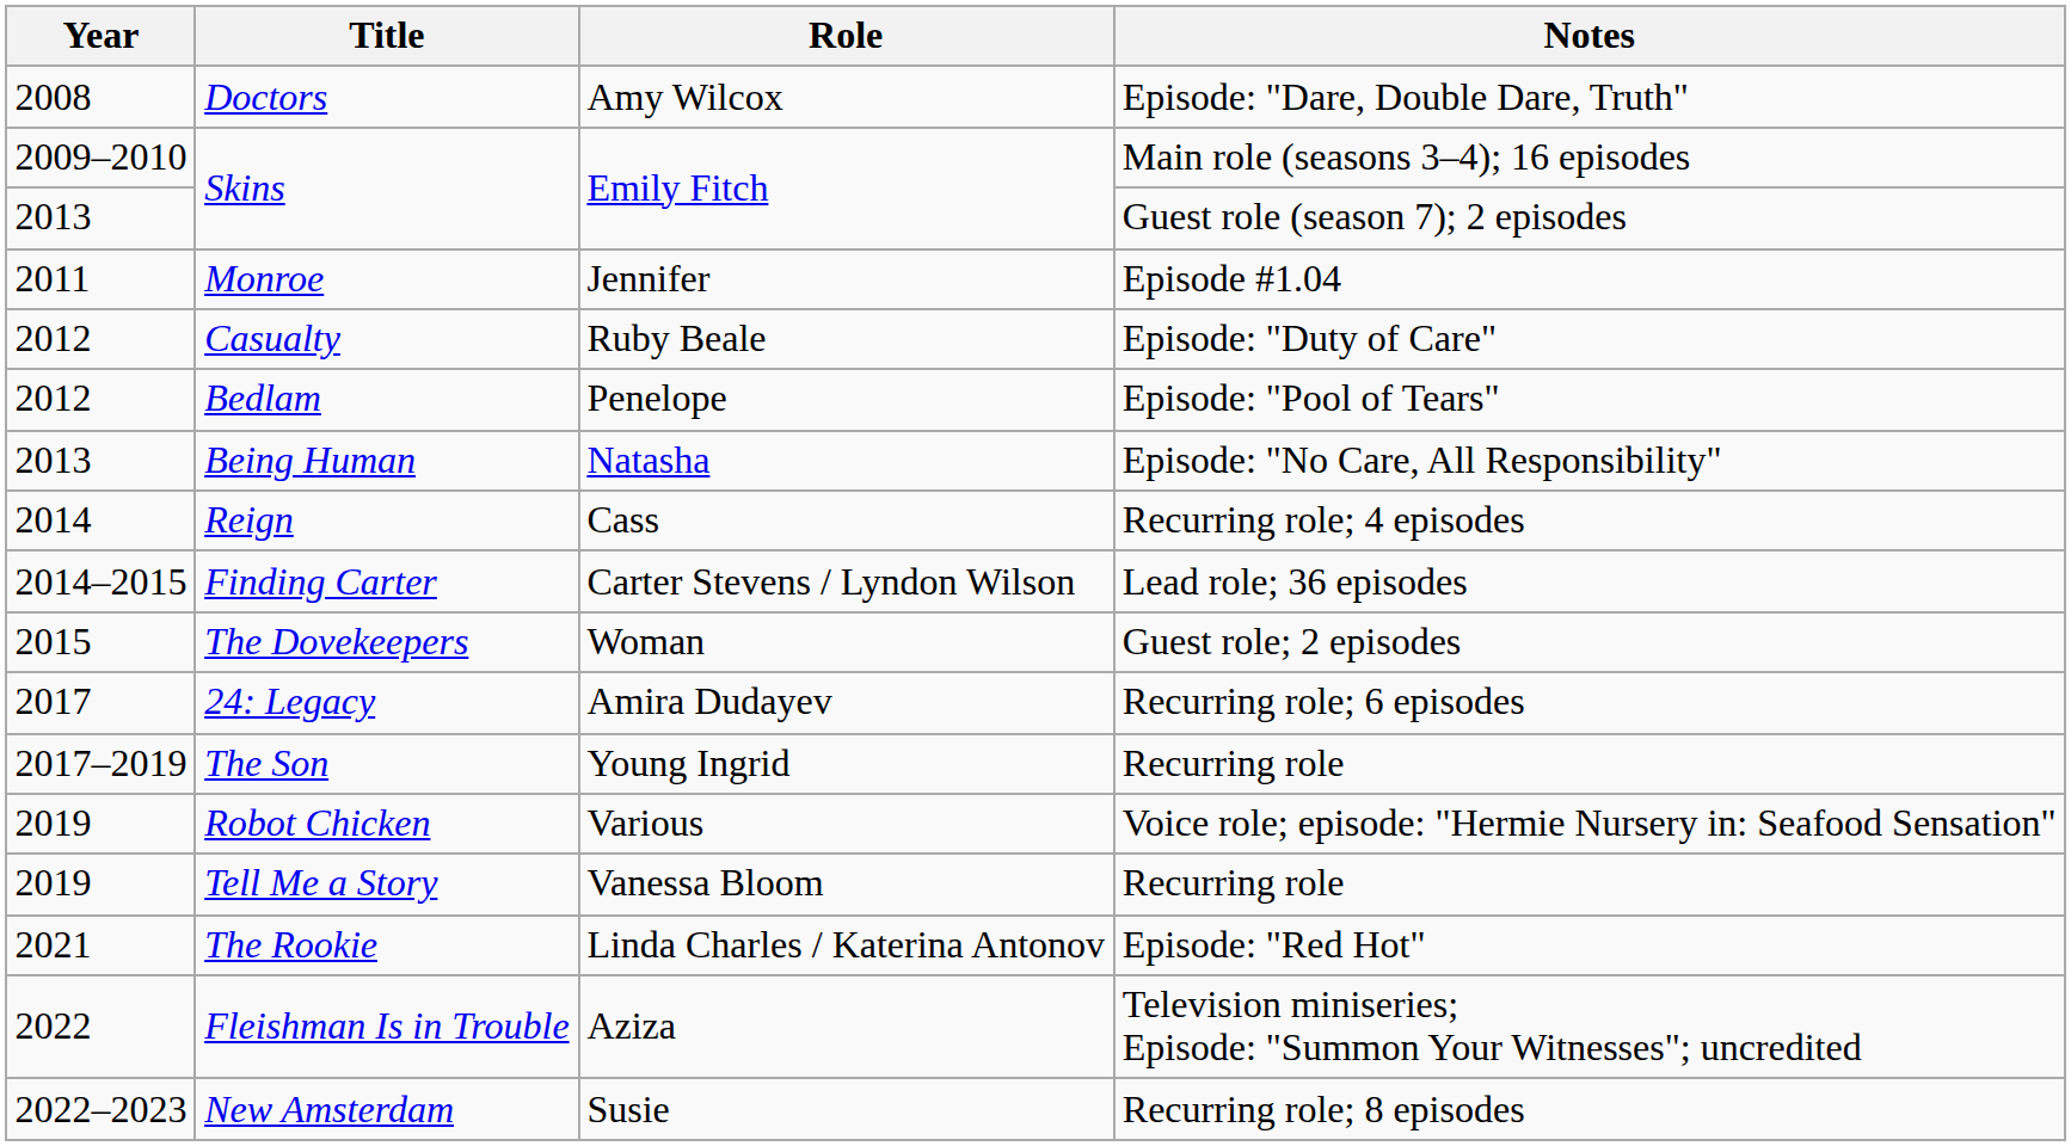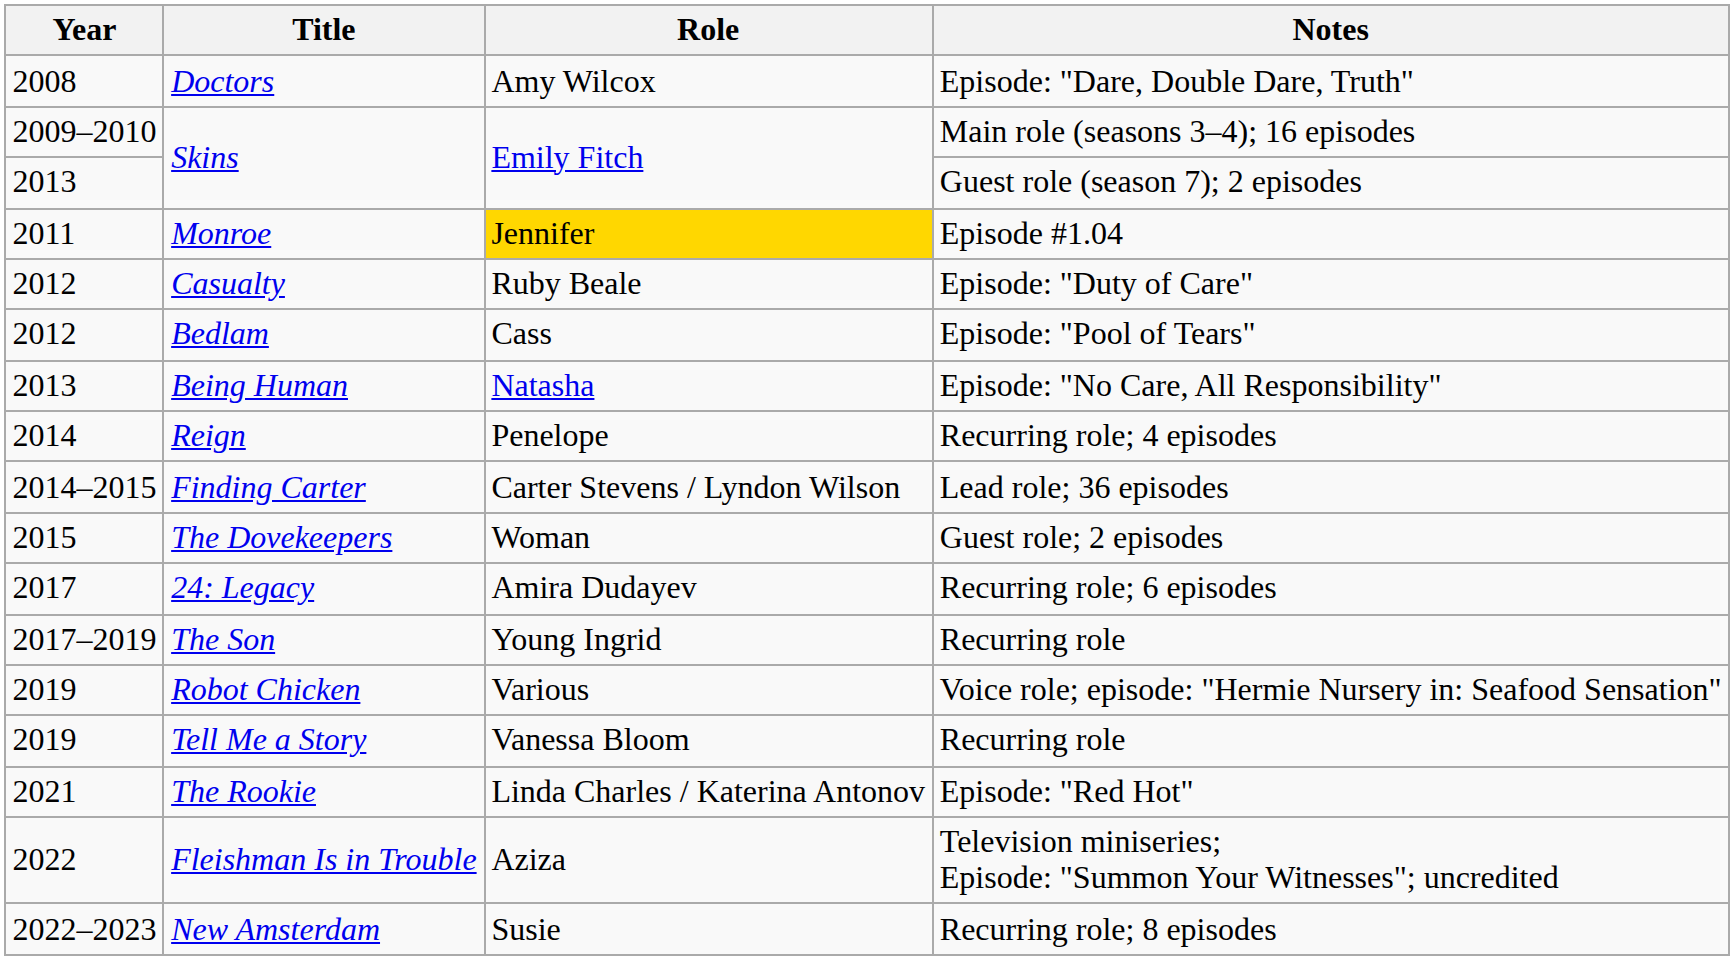 <table class="wikitable sortable">
 <tr>
 <th>Year</th>
 <th>Title</th>
 <th>Role</th>
 <th>Notes</th>
 </tr>
 <tr>
 <td>2008</td>
 <td><em><a href='#'>Doctors</a></em></td>
 <td>Amy Wilcox</td>
 <td>Episode: "Dare, Double Dare, Truth"</td>
 </tr>
 <tr>
 <td>2009–2010</td>
 <td rowspan=2><em><a href='#'>Skins</a></em></td>
 <td rowspan=2><a href='#'>Emily Fitch</a></td>
 <td>Main role (seasons 3–4); 16 episodes</td>
 </tr>
 <tr>
 <td>2013</td>
 <td>Guest role (season 7); 2 episodes</td>
 </tr>
 <tr>
 <td>2011</td>
 <td><em><a href='#'>Monroe</a></em></td>
-<td>Jennifer</td>
+<td style="background: gold;">Jennifer</td>
 <td>Episode #1.04</td>
 </tr>
 <tr>
 <td>2012</td>
 <td><em><a href='#'>Casualty</a></em></td>
 <td>Ruby Beale</td>
 <td>Episode: "Duty of Care"</td>
 </tr>
 <tr>
 <td>2012</td>
 <td><em><a href='#'>Bedlam</a></em></td>
-<td>Penelope</td>
+<td>Cass</td>
 <td>Episode: "Pool of Tears"</td>
 </tr>
 <tr>
 <td>2013</td>
 <td><em><a href='#'>Being Human</a></em></td>
 <td><a href='#'>Natasha</a></td>
 <td>Episode: "No Care, All Responsibility"</td>
 </tr>
 <tr>
 <td>2014</td>
 <td><em><a href='#'>Reign</a></em></td>
-<td>Cass</td>
+<td>Penelope</td>
 <td>Recurring role; 4 episodes</td>
 </tr>
 <tr>
 <td>2014–2015</td>
 <td><em><a href='#'>Finding Carter</a></em></td>
 <td>Carter Stevens / Lyndon Wilson</td>
 <td>Lead role; 36 episodes</td>
 </tr>
 <tr>
 <td>2015</td>
 <td><em><a href='#'>The Dovekeepers</a></em></td>
 <td>Woman</td>
 <td>Guest role; 2 episodes</td>
 </tr>
 <tr>
 <td>2017</td>
 <td><em><a href='#'>24: Legacy</a></em></td>
 <td>Amira Dudayev</td>
 <td>Recurring role; 6 episodes</td>
 </tr>
 <tr>
 <td>2017–2019</td>
 <td><em><a href='#'>The Son</a></em></td>
 <td>Young Ingrid</td>
 <td>Recurring role</td>
 </tr>
 <tr>
 <td>2019</td>
 <td><em><a href='#'>Robot Chicken</a></em></td>
 <td>Various</td>
 <td>Voice role; episode: "Hermie Nursery in: Seafood Sensation"</td>
 </tr>
 <tr>
 <td>2019</td>
 <td><em><a href='#'>Tell Me a Story</a></em></td>
 <td>Vanessa Bloom</td>
 <td>Recurring role</td>
 </tr>
 <tr>
 <td>2021</td>
 <td><em><a href='#'>The Rookie</a></em></td>
 <td>Linda Charles / Katerina Antonov</td>
 <td>Episode: "Red Hot"</td>
 </tr>
 <tr>
 <td>2022</td>
 <td><em><a href='#'>Fleishman Is in Trouble</a></em></td>
 <td>Aziza</td>
 <td>Television miniseries;<br>Episode: "Summon Your Witnesses"; uncredited</td>
 </tr>
 <tr>
 <td>2022–2023</td>
 <td><em><a href='#'>New Amsterdam</a></em></td>
 <td>Susie</td>
 <td>Recurring role; 8 episodes</td>
 </tr>
 <tr>
 </tr>
 </table>
